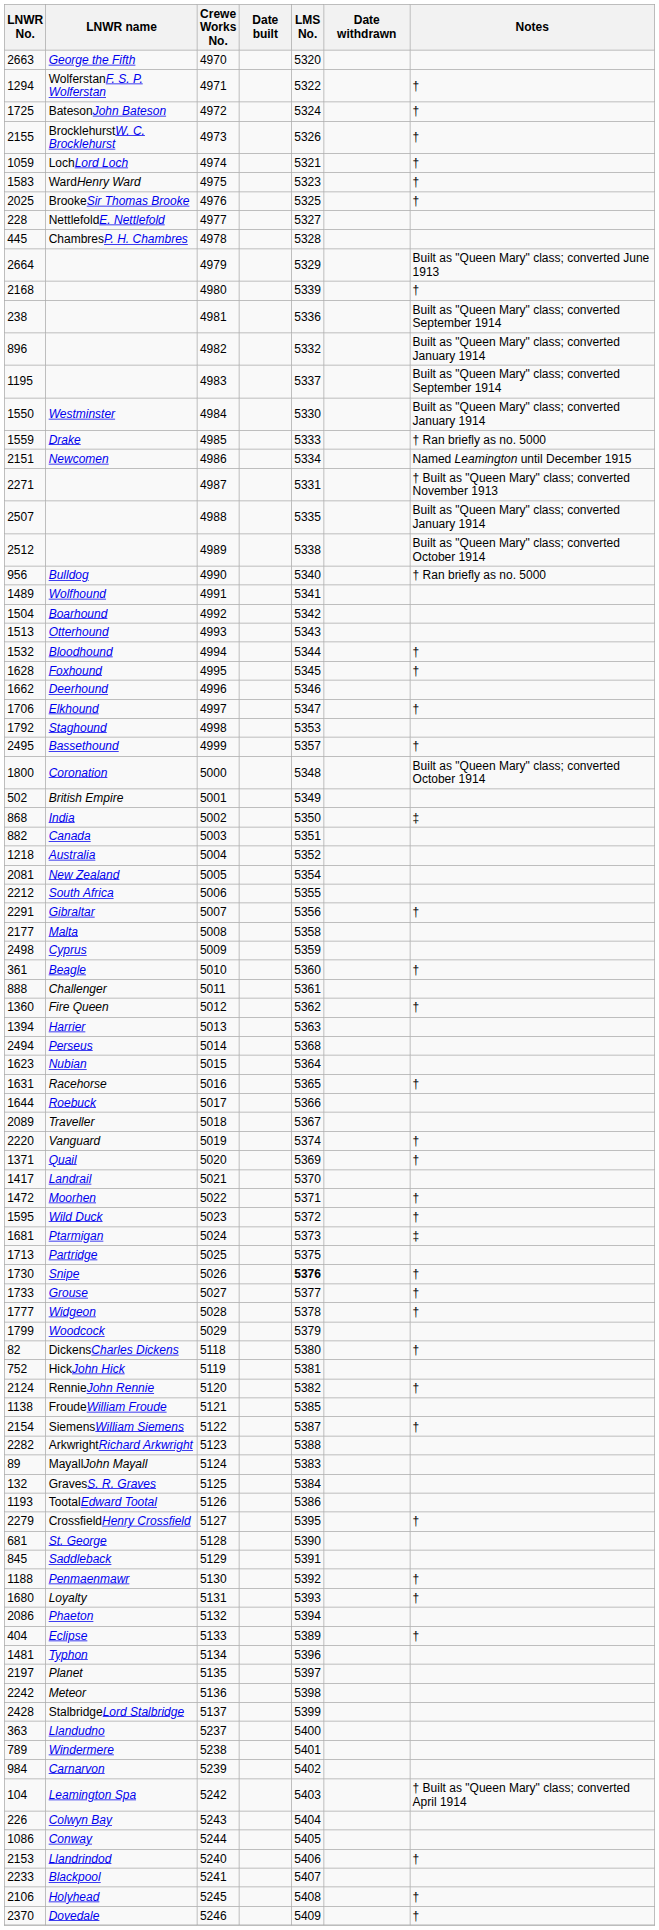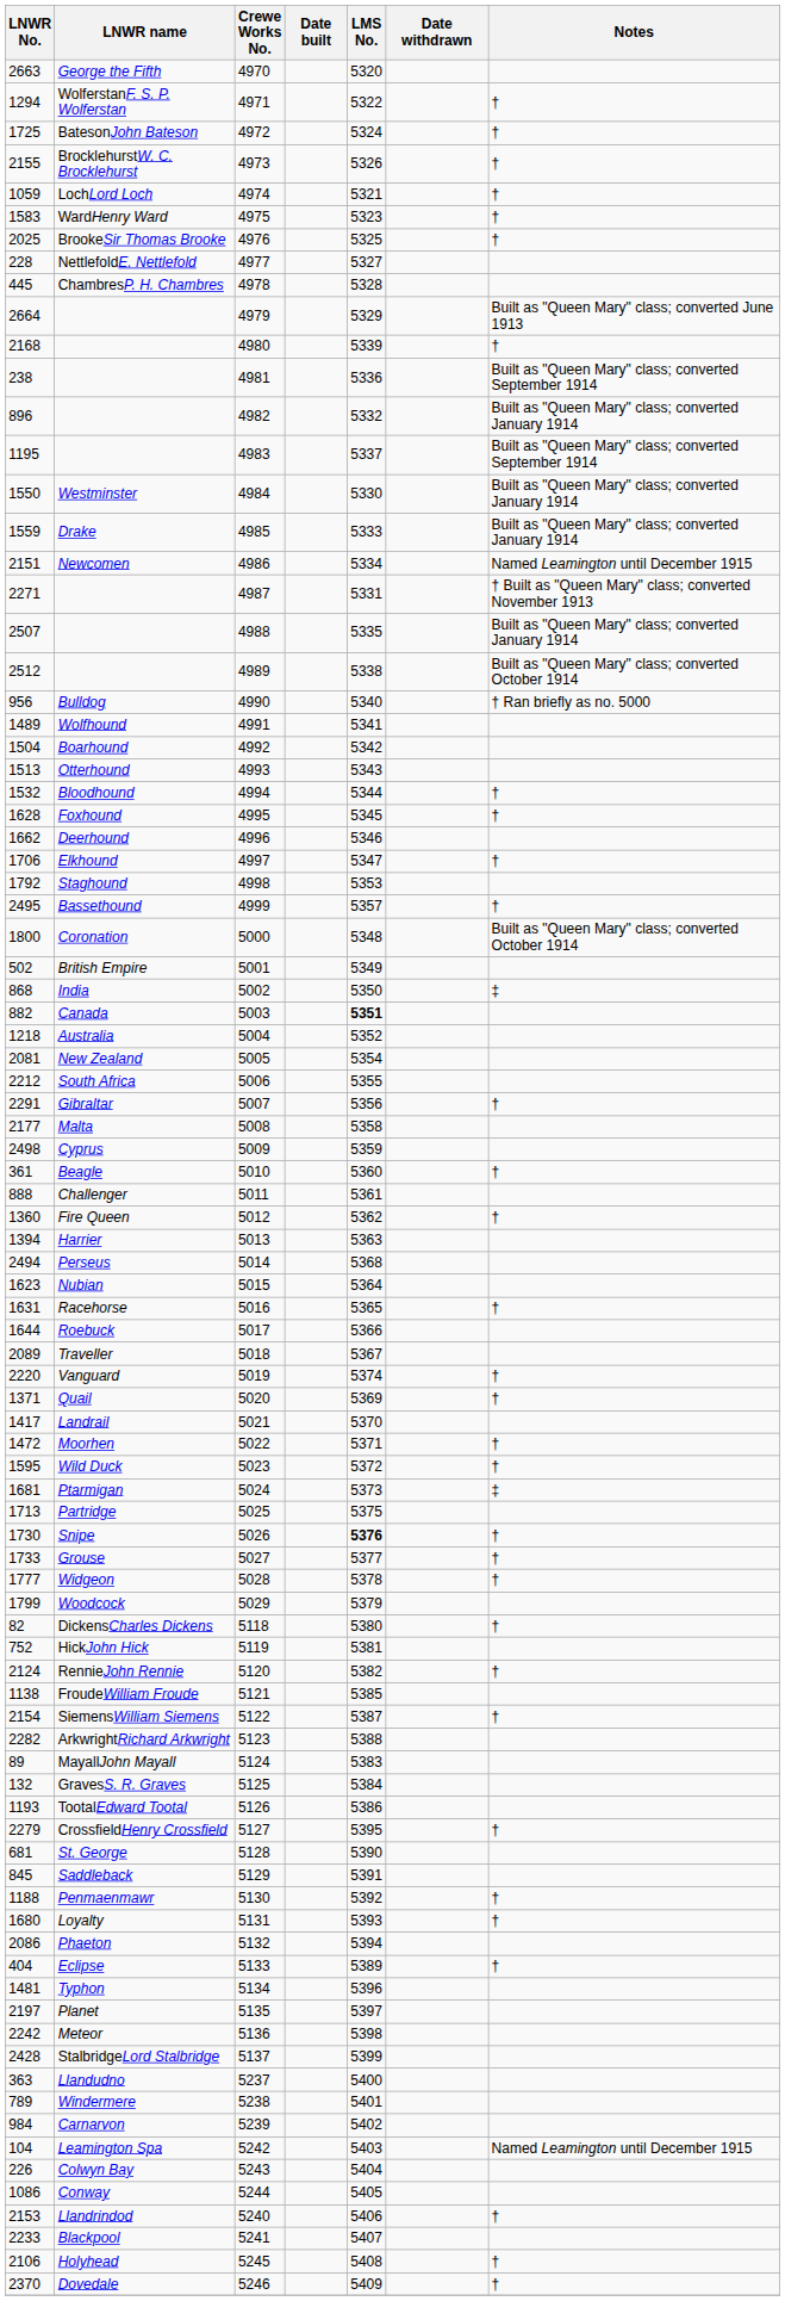 <table class="wikitable sortable collapsible">
 <tr>
 <th>LNWR<br>No.</th>
 <th>LNWR name</th>
 <th>Crewe<br>Works<br>No.</th>
 <th>Date built</th>
 <th>LMS<br>No.</th>
 <th>Date withdrawn</th>
 <th>Notes</th>
 </tr>
 <tr>
 <td>2663</td>
 <td><em><a href='#'>George the Fifth</a></em></td>
 <td>4970</td>
 <td></td>
 <td>5320</td>
 <td></td>
 <td></td>
 </tr>
 <tr>
 <td>1294</td>
 <td><span>Wolferstan</span><em><a href='#'>F. S. P. Wolferstan</a></em></td>
 <td>4971</td>
 <td></td>
 <td>5322</td>
 <td></td>
 <td>†</td>
 </tr>
 <tr>
 <td>1725</td>
 <td><span>Bateson</span><em><a href='#'>John Bateson</a></em></td>
 <td>4972</td>
 <td></td>
 <td>5324</td>
 <td></td>
 <td>†</td>
 </tr>
 <tr>
 <td>2155</td>
 <td><span>Brocklehurst</span><em><a href='#'>W. C. Brocklehurst</a></em></td>
 <td>4973</td>
 <td></td>
 <td>5326</td>
 <td></td>
 <td>†</td>
 </tr>
 <tr>
 <td>1059</td>
 <td><span>Loch</span><em><a href='#'>Lord Loch</a></em></td>
 <td>4974</td>
 <td></td>
 <td>5321</td>
 <td></td>
 <td>†</td>
 </tr>
 <tr>
 <td>1583</td>
 <td><span>Ward</span><em>Henry Ward</em> </td>
 <td>4975</td>
 <td></td>
 <td>5323</td>
 <td></td>
 <td>†</td>
 </tr>
 <tr>
 <td>2025</td>
 <td><span>Brooke</span><em><a href='#'>Sir Thomas Brooke</a></em></td>
 <td>4976</td>
 <td></td>
 <td>5325</td>
 <td></td>
 <td>†</td>
 </tr>
 <tr>
 <td>228</td>
 <td><span>Nettlefold</span><em><a href='#'>E. Nettlefold</a></em> </td>
 <td>4977</td>
 <td></td>
 <td>5327</td>
 <td></td>
 <td></td>
 </tr>
 <tr>
 <td>445</td>
 <td><span>Chambres</span><em><a href='#'>P. H. Chambres</a></em> </td>
 <td>4978</td>
 <td></td>
 <td>5328</td>
 <td></td>
 <td></td>
 </tr>
 <tr>
 <td>2664</td>
 <td></td>
 <td>4979</td>
 <td></td>
 <td>5329</td>
 <td></td>
 <td>Built as "Queen Mary" class; converted June 1913</td>
 </tr>
 <tr>
 <td>2168</td>
 <td></td>
 <td>4980</td>
 <td></td>
 <td>5339</td>
 <td></td>
 <td>†</td>
 </tr>
 <tr>
 <td>238</td>
 <td></td>
 <td>4981</td>
 <td></td>
 <td>5336</td>
 <td></td>
 <td>Built as "Queen Mary" class; converted September 1914</td>
 </tr>
 <tr>
 <td>896</td>
 <td></td>
 <td>4982</td>
 <td></td>
 <td>5332</td>
 <td></td>
 <td>Built as "Queen Mary" class; converted January 1914</td>
 </tr>
 <tr>
 <td>1195</td>
 <td> </td>
 <td>4983</td>
 <td></td>
 <td>5337</td>
 <td></td>
 <td>Built as "Queen Mary" class; converted September 1914</td>
 </tr>
 <tr>
 <td>1550</td>
 <td><em><a href='#'>Westminster</a></em></td>
 <td>4984</td>
 <td></td>
 <td>5330</td>
 <td></td>
 <td>Built as "Queen Mary" class; converted January 1914</td>
 </tr>
 <tr>
 <td>1559</td>
 <td><em><a href='#'>Drake</a></em></td>
 <td>4985</td>
 <td></td>
 <td>5333</td>
 <td></td>
-<td>† Ran briefly as no. 5000</td>
+<td>Built as "Queen Mary" class; converted January 1914</td>
 </tr>
 <tr>
 <td>2151</td>
 <td><em><a href='#'>Newcomen</a></em></td>
 <td>4986</td>
 <td></td>
 <td>5334</td>
 <td></td>
 <td>Named <em>Leamington</em> until December 1915</td>
 </tr>
 <tr>
 <td>2271</td>
 <td> </td>
 <td>4987</td>
 <td></td>
 <td>5331</td>
 <td></td>
 <td>† Built as "Queen Mary" class; converted November 1913</td>
 </tr>
 <tr>
 <td>2507</td>
 <td> </td>
 <td>4988</td>
 <td></td>
 <td>5335</td>
 <td></td>
 <td>Built as "Queen Mary" class; converted January 1914</td>
 </tr>
 <tr>
 <td>2512</td>
 <td></td>
 <td>4989</td>
 <td></td>
 <td>5338</td>
 <td></td>
 <td>Built as "Queen Mary" class; converted October 1914</td>
 </tr>
 <tr>
 <td>956</td>
 <td><em><a href='#'>Bulldog</a></em></td>
 <td>4990</td>
 <td></td>
 <td>5340</td>
 <td></td>
 <td>† Ran briefly as no. 5000</td>
 </tr>
 <tr>
 <td>1489</td>
 <td><em><a href='#'>Wolfhound</a></em></td>
 <td>4991</td>
 <td></td>
 <td>5341</td>
 <td></td>
 <td></td>
 </tr>
 <tr>
 <td>1504</td>
 <td><em><a href='#'>Boarhound</a></em></td>
 <td>4992</td>
 <td></td>
 <td>5342</td>
 <td></td>
 <td></td>
 </tr>
 <tr>
 <td>1513</td>
 <td><em><a href='#'>Otterhound</a></em></td>
 <td>4993</td>
 <td></td>
 <td>5343</td>
 <td></td>
 <td></td>
 </tr>
 <tr>
 <td>1532</td>
 <td><em><a href='#'>Bloodhound</a></em></td>
 <td>4994</td>
 <td></td>
 <td>5344</td>
 <td></td>
 <td>†</td>
 </tr>
 <tr>
 <td>1628</td>
 <td><em><a href='#'>Foxhound</a></em></td>
 <td>4995</td>
 <td></td>
 <td>5345</td>
 <td></td>
 <td>†</td>
 </tr>
 <tr>
 <td>1662</td>
 <td><em><a href='#'>Deerhound</a></em></td>
 <td>4996</td>
 <td></td>
 <td>5346</td>
 <td></td>
 <td></td>
 </tr>
 <tr>
 <td>1706</td>
 <td><em><a href='#'>Elkhound</a></em></td>
 <td>4997</td>
 <td></td>
 <td>5347</td>
 <td></td>
 <td>†</td>
 </tr>
 <tr>
 <td>1792</td>
 <td><em><a href='#'>Staghound</a></em></td>
 <td>4998</td>
 <td></td>
 <td>5353</td>
 <td></td>
 <td></td>
 </tr>
 <tr>
 <td>2495</td>
 <td><em><a href='#'>Bassethound</a></em></td>
 <td>4999</td>
 <td></td>
 <td>5357</td>
 <td></td>
 <td>†</td>
 </tr>
 <tr>
 <td>1800</td>
 <td><em><a href='#'>Coronation</a></em></td>
 <td>5000</td>
 <td></td>
 <td>5348</td>
 <td></td>
 <td>Built as "Queen Mary" class; converted October 1914</td>
 </tr>
 <tr>
 <td>502</td>
 <td><em>British Empire</em></td>
 <td>5001</td>
 <td></td>
 <td>5349</td>
 <td></td>
 <td></td>
 </tr>
 <tr>
 <td>868</td>
 <td><em><a href='#'>India</a></em></td>
 <td>5002</td>
 <td></td>
 <td>5350</td>
 <td></td>
 <td>‡</td>
 </tr>
 <tr>
 <td>882</td>
 <td><em><a href='#'>Canada</a></em></td>
 <td>5003</td>
 <td></td>
-<td>5351</td>
+<td><strong>5351</strong></td>
 <td></td>
 <td></td>
 </tr>
 <tr>
 <td>1218</td>
 <td><em><a href='#'>Australia</a></em></td>
 <td>5004</td>
 <td></td>
 <td>5352</td>
 <td></td>
 <td></td>
 </tr>
 <tr>
 <td>2081</td>
 <td><em><a href='#'>New Zealand</a></em></td>
 <td>5005</td>
 <td></td>
 <td>5354</td>
 <td></td>
 <td></td>
 </tr>
 <tr>
 <td>2212</td>
 <td><em><a href='#'>South Africa</a></em></td>
 <td>5006</td>
 <td></td>
 <td>5355</td>
 <td></td>
 <td></td>
 </tr>
 <tr>
 <td>2291</td>
 <td><em><a href='#'>Gibraltar</a></em></td>
 <td>5007</td>
 <td></td>
 <td>5356</td>
 <td></td>
 <td>†</td>
 </tr>
 <tr>
 <td>2177</td>
 <td><em><a href='#'>Malta</a></em></td>
 <td>5008</td>
 <td></td>
 <td>5358</td>
 <td></td>
 <td></td>
 </tr>
 <tr>
 <td>2498</td>
 <td><em><a href='#'>Cyprus</a></em></td>
 <td>5009</td>
 <td></td>
 <td>5359</td>
 <td></td>
 <td></td>
 </tr>
 <tr>
 <td>361</td>
 <td><em><a href='#'>Beagle</a></em></td>
 <td>5010</td>
 <td></td>
 <td>5360</td>
 <td></td>
 <td>†</td>
 </tr>
 <tr>
 <td>888</td>
 <td><em>Challenger</em></td>
 <td>5011</td>
 <td></td>
 <td>5361</td>
 <td></td>
 <td></td>
 </tr>
 <tr>
 <td>1360</td>
 <td><em>Fire Queen</em></td>
 <td>5012</td>
 <td></td>
 <td>5362</td>
 <td></td>
 <td>†</td>
 </tr>
 <tr>
 <td>1394</td>
 <td><em><a href='#'>Harrier</a></em></td>
 <td>5013</td>
 <td></td>
 <td>5363</td>
 <td></td>
 <td></td>
 </tr>
 <tr>
 <td>2494</td>
 <td><em><a href='#'>Perseus</a></em></td>
 <td>5014</td>
 <td></td>
 <td>5368</td>
 <td></td>
 <td></td>
 </tr>
 <tr>
 <td>1623</td>
 <td><em><a href='#'>Nubian</a></em></td>
 <td>5015</td>
 <td></td>
 <td>5364</td>
 <td></td>
 <td></td>
 </tr>
 <tr>
 <td>1631</td>
 <td><em>Racehorse</em></td>
 <td>5016</td>
 <td></td>
 <td>5365</td>
 <td></td>
 <td>†</td>
 </tr>
 <tr>
 <td>1644</td>
 <td><em><a href='#'>Roebuck</a></em></td>
 <td>5017</td>
 <td></td>
 <td>5366</td>
 <td></td>
 <td></td>
 </tr>
 <tr>
 <td>2089</td>
 <td><em>Traveller</em></td>
 <td>5018</td>
 <td></td>
 <td>5367</td>
 <td></td>
 <td></td>
 </tr>
 <tr>
 <td>2220</td>
 <td><em>Vanguard</em></td>
 <td>5019</td>
 <td></td>
 <td>5374</td>
 <td></td>
 <td>†</td>
 </tr>
 <tr>
 <td>1371</td>
 <td><em><a href='#'>Quail</a></em></td>
 <td>5020</td>
 <td></td>
 <td>5369</td>
 <td></td>
 <td>†</td>
 </tr>
 <tr>
 <td>1417</td>
 <td><em><a href='#'>Landrail</a></em></td>
 <td>5021</td>
 <td></td>
 <td>5370</td>
 <td></td>
 <td></td>
 </tr>
 <tr>
 <td>1472</td>
 <td><em><a href='#'>Moorhen</a></em></td>
 <td>5022</td>
 <td></td>
 <td>5371</td>
 <td></td>
 <td>†</td>
 </tr>
 <tr>
 <td>1595</td>
 <td><em><a href='#'>Wild Duck</a></em></td>
 <td>5023</td>
 <td></td>
 <td>5372</td>
 <td></td>
 <td>†</td>
 </tr>
 <tr>
 <td>1681</td>
 <td><em><a href='#'>Ptarmigan</a></em></td>
 <td>5024</td>
 <td></td>
 <td>5373</td>
 <td></td>
 <td>‡</td>
 </tr>
 <tr>
 <td>1713</td>
 <td><em><a href='#'>Partridge</a></em></td>
 <td>5025</td>
 <td></td>
 <td>5375</td>
 <td></td>
 <td></td>
 </tr>
 <tr>
 <td>1730</td>
 <td><em><a href='#'>Snipe</a></em></td>
 <td>5026</td>
 <td></td>
 <td><strong>5376</strong></td>
 <td></td>
 <td>†</td>
 </tr>
 <tr>
 <td>1733</td>
 <td><em><a href='#'>Grouse</a></em></td>
 <td>5027</td>
 <td></td>
 <td>5377</td>
 <td></td>
 <td>†</td>
 </tr>
 <tr>
 <td>1777</td>
 <td><em><a href='#'>Widgeon</a></em></td>
 <td>5028</td>
 <td></td>
 <td>5378</td>
 <td></td>
 <td>†</td>
 </tr>
 <tr>
 <td>1799</td>
 <td><em><a href='#'>Woodcock</a></em></td>
 <td>5029</td>
 <td></td>
 <td>5379</td>
 <td></td>
 <td></td>
 </tr>
 <tr>
 <td>82</td>
 <td><span>Dickens</span><em><a href='#'>Charles Dickens</a></em></td>
 <td>5118</td>
 <td></td>
 <td>5380</td>
 <td></td>
 <td>†</td>
 </tr>
 <tr>
 <td>752</td>
 <td><span>Hick</span><em><a href='#'>John Hick</a></em></td>
 <td>5119</td>
 <td></td>
 <td>5381</td>
 <td></td>
 <td></td>
 </tr>
 <tr>
 <td>2124</td>
 <td><span>Rennie</span><em><a href='#'>John Rennie</a></em></td>
 <td>5120</td>
 <td></td>
 <td>5382</td>
 <td></td>
 <td>†</td>
 </tr>
 <tr>
 <td>1138</td>
 <td><span>Froude</span><em><a href='#'>William Froude</a></em></td>
 <td>5121</td>
 <td></td>
 <td>5385</td>
 <td></td>
 <td></td>
 </tr>
 <tr>
 <td>2154</td>
 <td><span>Siemens</span><em><a href='#'>William Siemens</a></em></td>
 <td>5122</td>
 <td></td>
 <td>5387</td>
 <td></td>
 <td>†</td>
 </tr>
 <tr>
 <td>2282</td>
 <td><span>Arkwright</span><em><a href='#'>Richard Arkwright</a></em></td>
 <td>5123</td>
 <td></td>
 <td>5388</td>
 <td></td>
 <td></td>
 </tr>
 <tr>
 <td>89</td>
 <td><span>Mayall</span><em>John Mayall</em></td>
 <td>5124</td>
 <td></td>
 <td>5383</td>
 <td></td>
 <td></td>
 </tr>
 <tr>
 <td>132</td>
 <td><span>Graves</span><em><a href='#'>S. R. Graves</a></em></td>
 <td>5125</td>
 <td></td>
 <td>5384</td>
 <td></td>
 <td></td>
 </tr>
 <tr>
 <td>1193</td>
 <td><span>Tootal</span><em><a href='#'>Edward Tootal</a></em></td>
 <td>5126</td>
 <td></td>
 <td>5386</td>
 <td></td>
 <td></td>
 </tr>
 <tr>
 <td>2279</td>
 <td><span>Crossfield</span><em><a href='#'>Henry Crossfield</a></em></td>
 <td>5127</td>
 <td></td>
 <td>5395</td>
 <td></td>
 <td>†</td>
 </tr>
 <tr>
 <td>681</td>
 <td><em><a href='#'>St. George</a></em></td>
 <td>5128</td>
 <td></td>
 <td>5390</td>
 <td></td>
 <td></td>
 </tr>
 <tr>
 <td>845</td>
 <td><em><a href='#'>Saddleback</a></em></td>
 <td>5129</td>
 <td></td>
 <td>5391</td>
 <td></td>
 <td></td>
 </tr>
 <tr>
 <td>1188</td>
 <td><em><a href='#'>Penmaenmawr</a></em></td>
 <td>5130</td>
 <td></td>
 <td>5392</td>
 <td></td>
 <td>†</td>
 </tr>
 <tr>
 <td>1680</td>
 <td><em>Loyalty</em></td>
 <td>5131</td>
 <td></td>
 <td>5393</td>
 <td></td>
 <td>†</td>
 </tr>
 <tr>
 <td>2086</td>
 <td><em><a href='#'>Phaeton</a></em></td>
 <td>5132</td>
 <td></td>
 <td>5394</td>
 <td></td>
 <td></td>
 </tr>
 <tr>
 <td>404</td>
 <td><em><a href='#'>Eclipse</a></em></td>
 <td>5133</td>
 <td></td>
 <td>5389</td>
 <td></td>
 <td>†</td>
 </tr>
 <tr>
 <td>1481</td>
 <td><em><a href='#'>Typhon</a></em></td>
 <td>5134</td>
 <td></td>
 <td>5396</td>
 <td></td>
 <td></td>
 </tr>
 <tr>
 <td>2197</td>
 <td><em>Planet</em></td>
 <td>5135</td>
 <td></td>
 <td>5397</td>
 <td></td>
 <td></td>
 </tr>
 <tr>
 <td>2242</td>
 <td><em>Meteor</em></td>
 <td>5136</td>
 <td></td>
 <td>5398</td>
 <td></td>
 <td></td>
 </tr>
 <tr>
 <td>2428</td>
 <td><span>Stalbridge</span><em><a href='#'>Lord Stalbridge</a></em></td>
 <td>5137</td>
 <td></td>
 <td>5399</td>
 <td></td>
 <td></td>
 </tr>
 <tr>
 <td>363</td>
 <td><em><a href='#'>Llandudno</a></em></td>
 <td>5237</td>
 <td></td>
 <td>5400</td>
 <td></td>
 <td></td>
 </tr>
 <tr>
 <td>789</td>
 <td><em><a href='#'>Windermere</a></em></td>
 <td>5238</td>
 <td></td>
 <td>5401</td>
 <td></td>
 <td></td>
 </tr>
 <tr>
 <td>984</td>
 <td><em><a href='#'>Carnarvon</a></em></td>
 <td>5239</td>
 <td></td>
 <td>5402</td>
 <td></td>
 <td></td>
 </tr>
 <tr>
 <td>104</td>
 <td><em><a href='#'>Leamington Spa</a></em></td>
 <td>5242</td>
 <td></td>
 <td>5403</td>
 <td></td>
-<td>† Built as "Queen Mary" class; converted April 1914</td>
+<td>Named <em>Leamington</em> until December 1915</td>
 </tr>
 <tr>
 <td>226</td>
 <td><em><a href='#'>Colwyn Bay</a></em></td>
 <td>5243</td>
 <td></td>
 <td>5404</td>
 <td></td>
 <td></td>
 </tr>
 <tr>
 <td>1086</td>
 <td><em><a href='#'>Conway</a></em></td>
 <td>5244</td>
 <td></td>
 <td>5405</td>
 <td></td>
 <td></td>
 </tr>
 <tr>
 <td>2153</td>
 <td><em><a href='#'>Llandrindod</a></em></td>
 <td>5240</td>
 <td></td>
 <td>5406</td>
 <td></td>
 <td>†</td>
 </tr>
 <tr>
 <td>2233</td>
 <td><em><a href='#'>Blackpool</a></em></td>
 <td>5241</td>
 <td></td>
 <td>5407</td>
 <td></td>
 <td></td>
 </tr>
 <tr>
 <td>2106</td>
 <td><em><a href='#'>Holyhead</a></em></td>
 <td>5245</td>
 <td></td>
 <td>5408</td>
 <td></td>
 <td>†</td>
 </tr>
 <tr>
 <td>2370</td>
 <td><em><a href='#'>Dovedale</a></em></td>
 <td>5246</td>
 <td></td>
 <td>5409</td>
 <td></td>
 <td>†</td>
 </tr>
 <tr>
 </tr>
 </table>
